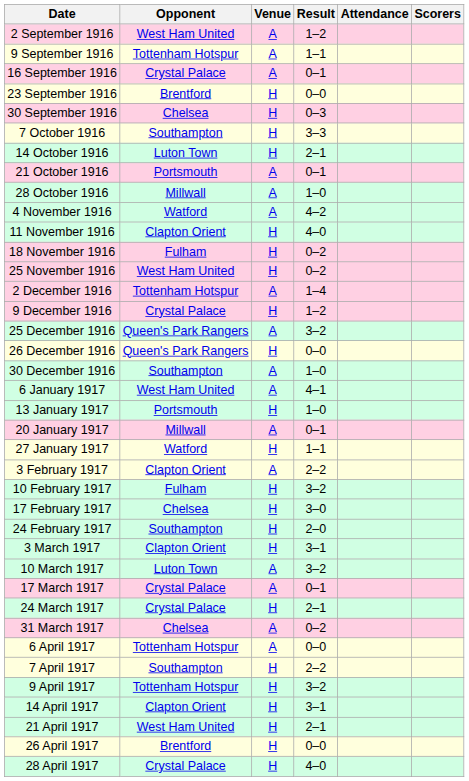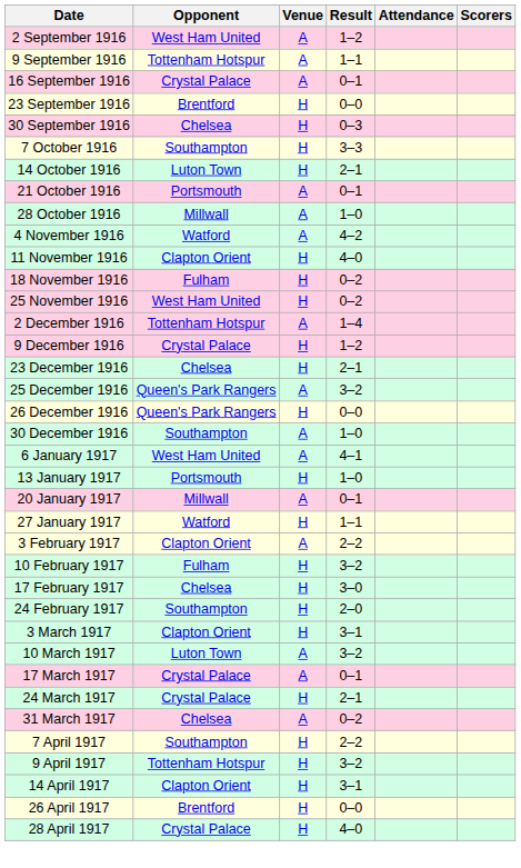 <table class="wikitable sortable" style="text-align:center;">
 <tr>
 <th>Date</th>
 <th>Opponent</th>
 <th>Venue</th>
 <th>Result</th>
 <th>Attendance</th>
 <th>Scorers</th>
 </tr>
 <tr style="background:#ffd0e3;">
 <td>2 September 1916</td>
 <td><a href='#'>West Ham United</a></td>
 <td><a href='#'>A</a></td>
 <td>1–2</td>
 <td></td>
 <td></td>
 </tr>
 <tr style="background:#ffffdd;">
 <td>9 September 1916</td>
 <td><a href='#'>Tottenham Hotspur</a></td>
 <td><a href='#'>A</a></td>
 <td>1–1</td>
 <td></td>
 <td></td>
 </tr>
 <tr style="background:#ffd0e3;">
 <td>16 September 1916</td>
 <td><a href='#'>Crystal Palace</a></td>
 <td><a href='#'>A</a></td>
 <td>0–1</td>
 <td></td>
 <td></td>
 </tr>
 <tr style="background:#ffffdd;">
 <td>23 September 1916</td>
 <td><a href='#'>Brentford</a></td>
 <td><a href='#'>H</a></td>
 <td>0–0</td>
 <td></td>
 <td></td>
 </tr>
 <tr style="background:#ffd0e3;">
 <td>30 September 1916</td>
 <td><a href='#'>Chelsea</a></td>
 <td><a href='#'>H</a></td>
 <td>0–3</td>
 <td></td>
 <td></td>
 </tr>
 <tr style="background:#ffffdd;">
 <td>7 October 1916</td>
 <td><a href='#'>Southampton</a></td>
 <td><a href='#'>H</a></td>
 <td>3–3</td>
 <td></td>
 <td></td>
 </tr>
 <tr style="background:#d0ffe3;">
 <td>14 October 1916</td>
 <td><a href='#'>Luton Town</a></td>
 <td><a href='#'>H</a></td>
 <td>2–1</td>
 <td></td>
 <td></td>
 </tr>
 <tr style="background:#ffd0e3;">
 <td>21 October 1916</td>
 <td><a href='#'>Portsmouth</a></td>
 <td><a href='#'>A</a></td>
 <td>0–1</td>
 <td></td>
 <td></td>
 </tr>
 <tr style="background:#d0ffe3;">
 <td>28 October 1916</td>
 <td><a href='#'>Millwall</a></td>
 <td><a href='#'>A</a></td>
 <td>1–0</td>
 <td></td>
 <td></td>
 </tr>
 <tr style="background:#d0ffe3;">
 <td>4 November 1916</td>
 <td><a href='#'>Watford</a></td>
 <td><a href='#'>A</a></td>
 <td>4–2</td>
 <td></td>
 <td></td>
 </tr>
 <tr style="background:#d0ffe3;">
 <td>11 November 1916</td>
 <td><a href='#'>Clapton Orient</a></td>
 <td><a href='#'>H</a></td>
 <td>4–0</td>
 <td></td>
 <td></td>
 </tr>
 <tr style="background:#ffd0e3;">
 <td>18 November 1916</td>
 <td><a href='#'>Fulham</a></td>
 <td><a href='#'>H</a></td>
 <td>0–2</td>
 <td></td>
 <td></td>
 </tr>
 <tr style="background:#ffd0e3;">
 <td>25 November 1916</td>
 <td><a href='#'>West Ham United</a></td>
 <td><a href='#'>H</a></td>
 <td>0–2</td>
 <td></td>
 <td></td>
 </tr>
 <tr style="background:#ffd0e3;">
 <td>2 December 1916</td>
 <td><a href='#'>Tottenham Hotspur</a></td>
 <td><a href='#'>A</a></td>
 <td>1–4</td>
 <td></td>
 <td></td>
 </tr>
 <tr style="background:#ffd0e3;">
 <td>9 December 1916</td>
 <td><a href='#'>Crystal Palace</a></td>
 <td><a href='#'>H</a></td>
 <td>1–2</td>
+<td></td>
+<td></td>
+</tr>
+<tr style="background:#d0ffe3;">
+<td>23 December 1916</td>
+<td><a href='#'>Chelsea</a></td>
+<td><a href='#'>H</a></td>
+<td>2–1</td>
 <td></td>
 <td></td>
 </tr>
 <tr style="background:#d0ffe3;">
 <td>25 December 1916</td>
 <td><a href='#'>Queen's Park Rangers</a></td>
 <td><a href='#'>A</a></td>
 <td>3–2</td>
 <td></td>
 <td></td>
 </tr>
 <tr style="background:#ffffdd;">
 <td>26 December 1916</td>
 <td><a href='#'>Queen's Park Rangers</a></td>
 <td><a href='#'>H</a></td>
 <td>0–0</td>
 <td></td>
 <td></td>
 </tr>
 <tr style="background:#d0ffe3;">
 <td>30 December 1916</td>
 <td><a href='#'>Southampton</a></td>
 <td><a href='#'>A</a></td>
 <td>1–0</td>
 <td></td>
 <td></td>
 </tr>
 <tr style="background:#d0ffe3;">
 <td>6 January 1917</td>
 <td><a href='#'>West Ham United</a></td>
 <td><a href='#'>A</a></td>
 <td>4–1</td>
 <td></td>
 <td></td>
 </tr>
 <tr style="background:#d0ffe3;">
 <td>13 January 1917</td>
 <td><a href='#'>Portsmouth</a></td>
 <td><a href='#'>H</a></td>
 <td>1–0</td>
 <td></td>
 <td></td>
 </tr>
 <tr style="background:#ffd0e3;">
 <td>20 January 1917</td>
 <td><a href='#'>Millwall</a></td>
 <td><a href='#'>A</a></td>
 <td>0–1</td>
 <td></td>
 <td></td>
 </tr>
 <tr style="background:#ffffdd;">
 <td>27 January 1917</td>
 <td><a href='#'>Watford</a></td>
 <td><a href='#'>H</a></td>
 <td>1–1</td>
 <td></td>
 <td></td>
 </tr>
 <tr style="background:#ffffdd;">
 <td>3 February 1917</td>
 <td><a href='#'>Clapton Orient</a></td>
 <td><a href='#'>A</a></td>
 <td>2–2</td>
 <td></td>
 <td></td>
 </tr>
 <tr style="background:#d0ffe3;">
 <td>10 February 1917</td>
 <td><a href='#'>Fulham</a></td>
 <td><a href='#'>H</a></td>
 <td>3–2</td>
 <td></td>
 <td></td>
 </tr>
 <tr style="background:#d0ffe3;">
 <td>17 February 1917</td>
 <td><a href='#'>Chelsea</a></td>
 <td><a href='#'>H</a></td>
 <td>3–0</td>
 <td></td>
 <td></td>
 </tr>
 <tr style="background:#d0ffe3;">
 <td>24 February 1917</td>
 <td><a href='#'>Southampton</a></td>
 <td><a href='#'>H</a></td>
 <td>2–0</td>
 <td></td>
 <td></td>
 </tr>
 <tr style="background:#d0ffe3;">
 <td>3 March 1917</td>
 <td><a href='#'>Clapton Orient</a></td>
 <td><a href='#'>H</a></td>
 <td>3–1</td>
 <td></td>
 <td></td>
 </tr>
 <tr style="background:#d0ffe3;">
 <td>10 March 1917</td>
 <td><a href='#'>Luton Town</a></td>
 <td><a href='#'>A</a></td>
 <td>3–2</td>
 <td></td>
 <td></td>
 </tr>
 <tr style="background:#ffd0e3;">
 <td>17 March 1917</td>
 <td><a href='#'>Crystal Palace</a></td>
 <td><a href='#'>A</a></td>
 <td>0–1</td>
 <td></td>
 <td></td>
 </tr>
 <tr style="background:#d0ffe3;">
 <td>24 March 1917</td>
 <td><a href='#'>Crystal Palace</a></td>
 <td><a href='#'>H</a></td>
 <td>2–1</td>
 <td></td>
 <td></td>
 </tr>
 <tr style="background:#ffd0e3;">
 <td>31 March 1917</td>
 <td><a href='#'>Chelsea</a></td>
 <td><a href='#'>A</a></td>
 <td>0–2</td>
 <td></td>
 <td></td>
 </tr>
 <tr style="background:#ffffdd;">
-<td>6 April 1917</td>
-<td><a href='#'>Tottenham Hotspur</a></td>
-<td><a href='#'>A</a></td>
-<td>0–0</td>
-<td></td>
-<td></td>
-</tr>
-<tr style="background:#ffffdd;">
 <td>7 April 1917</td>
 <td><a href='#'>Southampton</a></td>
 <td><a href='#'>H</a></td>
 <td>2–2</td>
 <td></td>
 <td></td>
 </tr>
 <tr style="background:#d0ffe3;">
 <td>9 April 1917</td>
 <td><a href='#'>Tottenham Hotspur</a></td>
 <td><a href='#'>H</a></td>
 <td>3–2</td>
 <td></td>
 <td></td>
 </tr>
 <tr style="background:#d0ffe3;">
 <td>14 April 1917</td>
 <td><a href='#'>Clapton Orient</a></td>
 <td><a href='#'>H</a></td>
 <td>3–1</td>
 <td></td>
 <td></td>
 </tr>
-<tr style="background:#d0ffe3;">
-<td>21 April 1917</td>
-<td><a href='#'>West Ham United</a></td>
-<td><a href='#'>H</a></td>
-<td>2–1</td>
-<td></td>
-<td></td>
-</tr>
 <tr style="background:#ffffdd;">
 <td>26 April 1917</td>
 <td><a href='#'>Brentford</a></td>
 <td><a href='#'>H</a></td>
 <td>0–0</td>
 <td></td>
 <td></td>
 </tr>
 <tr style="background:#d0ffe3;">
 <td>28 April 1917</td>
 <td><a href='#'>Crystal Palace</a></td>
 <td><a href='#'>H</a></td>
 <td>4–0</td>
 <td></td>
 <td></td>
 </tr>
 </table>
